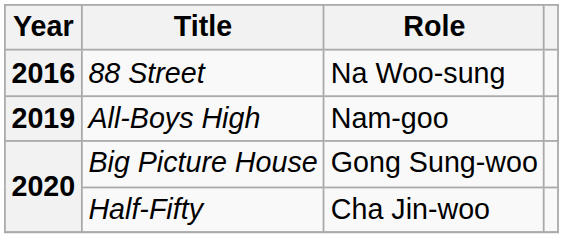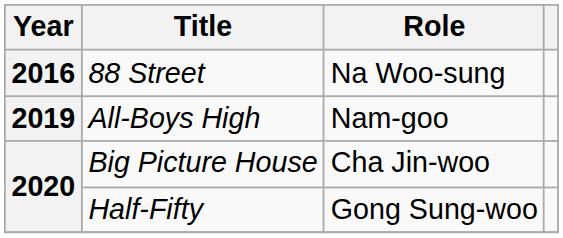 <table class="wikitable plainrowheaders">
 <tr>
 <th scope="col">Year</th>
 <th scope="col">Title</th>
 <th scope="col">Role</th>
 <th scope="col" class="unsortable"></th>
 </tr>
 <tr>
 <th scope="row">2016</th>
 <td><em>88 Street</em></td>
 <td>Na Woo-sung</td>
 <td></td>
 </tr>
 <tr>
 <th scope="row">2019</th>
 <td><em>All-Boys High</em></td>
 <td>Nam-goo</td>
 <td></td>
 </tr>
 <tr>
 <th scope="row" rowspan=2>2020</th>
 <td><em>Big Picture House</em></td>
-<td>Gong Sung-woo</td>
+<td>Cha Jin-woo</td>
 <td></td>
 </tr>
 <tr>
 <td><em>Half-Fifty</em></td>
-<td>Cha Jin-woo</td>
+<td>Gong Sung-woo</td>
 <td></td>
 </tr>
 <tr>
 </tr>
 </table>
